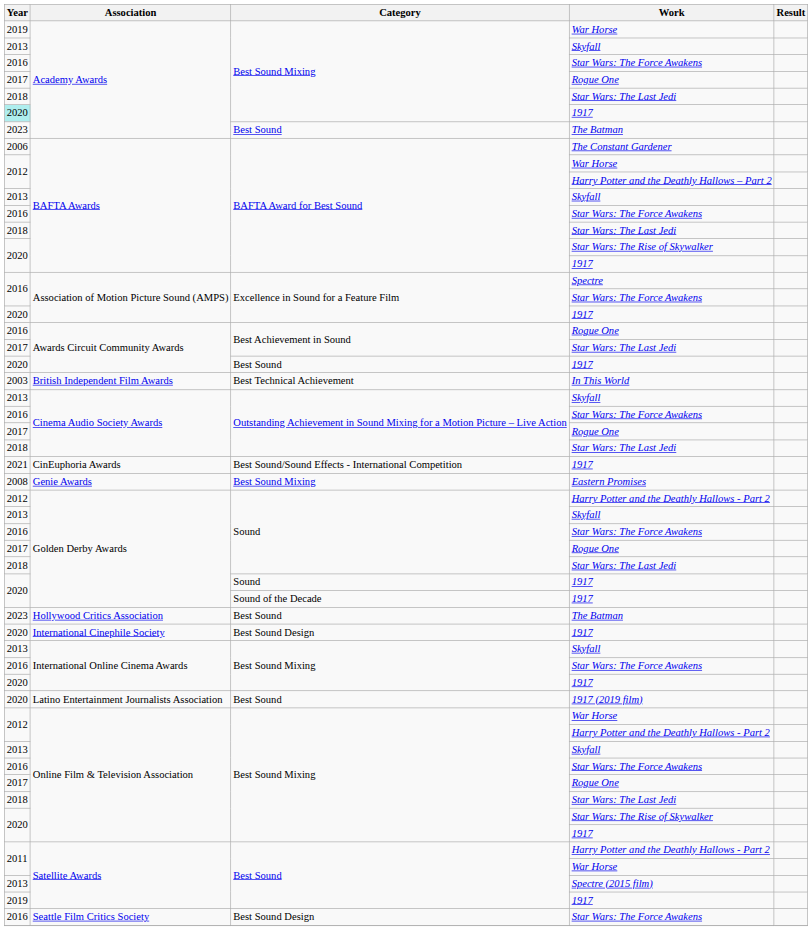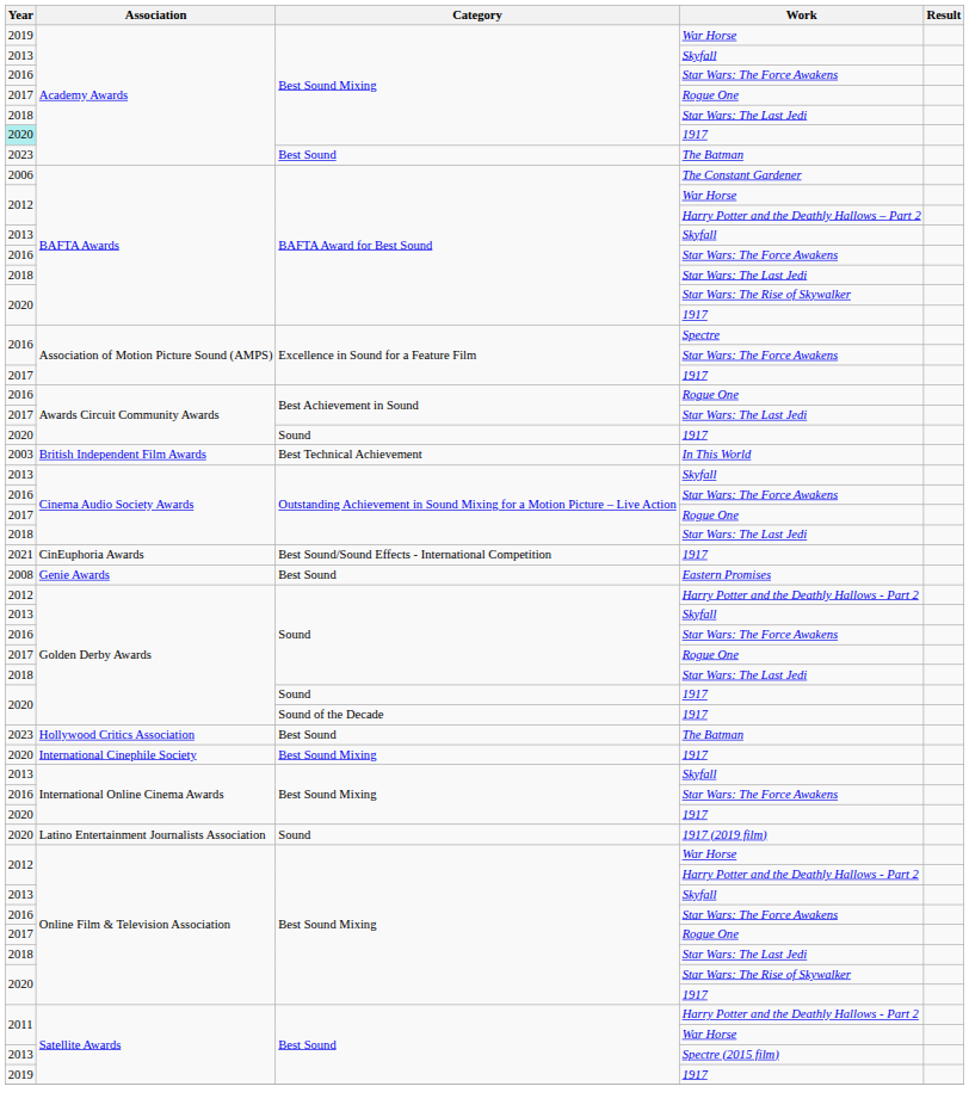 <table class="wikitable">
 <tr>
 <th>Year</th>
 <th>Association</th>
 <th>Category</th>
 <th>Work</th>
 <th>Result</th>
 </tr>
 <tr>
 <td>2019</td>
 <td rowspan=7><a href='#'>Academy Awards</a></td>
 <td rowspan=6><a href='#'>Best Sound Mixing</a></td>
 <td><em><a href='#'>War Horse</a></em></td>
 <td></td>
 </tr>
 <tr>
 <td>2013</td>
 <td><em><a href='#'>Skyfall</a></em></td>
 <td></td>
 </tr>
 <tr>
 <td>2016</td>
 <td><em><a href='#'>Star Wars: The Force Awakens</a></em></td>
 <td></td>
 </tr>
 <tr>
 <td>2017</td>
 <td><em><a href='#'>Rogue One</a></em></td>
 <td></td>
 </tr>
 <tr>
 <td>2018</td>
 <td><em><a href='#'>Star Wars: The Last Jedi</a></em></td>
 <td></td>
 </tr>
 <tr>
 <td style="background: paleturquoise;">2020</td>
 <td><em><a href='#'>1917</a></em></td>
 <td></td>
 </tr>
 <tr>
 <td>2023</td>
 <td><a href='#'>Best Sound</a></td>
 <td><em><a href='#'>The Batman</a></em></td>
 <td></td>
 </tr>
 <tr>
 <td>2006</td>
 <td rowspan=8><a href='#'>BAFTA Awards</a></td>
 <td rowspan=8><a href='#'>BAFTA Award for Best Sound</a></td>
 <td><em><a href='#'>The Constant Gardener</a></em></td>
 <td></td>
 </tr>
 <tr>
 <td rowspan=2>2012</td>
 <td><em><a href='#'>War Horse</a></em></td>
 <td></td>
 </tr>
 <tr>
 <td><em><a href='#'>Harry Potter and the Deathly Hallows – Part 2</a></em></td>
 <td></td>
 </tr>
 <tr>
 <td>2013</td>
 <td><em><a href='#'>Skyfall</a></em></td>
 <td></td>
 </tr>
 <tr>
 <td>2016</td>
 <td><em><a href='#'>Star Wars: The Force Awakens</a></em></td>
 <td></td>
 </tr>
 <tr>
 <td>2018</td>
 <td><em><a href='#'>Star Wars: The Last Jedi</a></em></td>
 <td></td>
 </tr>
 <tr>
 <td rowspan=2>2020</td>
 <td><em><a href='#'>Star Wars: The Rise of Skywalker</a></em></td>
 <td></td>
 </tr>
 <tr>
 <td><em><a href='#'>1917</a></em></td>
 <td></td>
 </tr>
 <tr>
 <td rowspan=2>2016</td>
 <td rowspan=3>Association of Motion Picture Sound (AMPS)</td>
 <td rowspan=3>Excellence in Sound for a Feature Film</td>
 <td><em><a href='#'>Spectre</a></em></td>
 <td></td>
 </tr>
 <tr>
 <td><em><a href='#'>Star Wars: The Force Awakens</a></em></td>
 <td></td>
 </tr>
 <tr>
-<td>2020</td>
+<td>2017</td>
 <td><em><a href='#'>1917</a></em></td>
 <td></td>
 </tr>
 <tr>
 <td>2016</td>
 <td rowspan=3>Awards Circuit Community Awards</td>
 <td rowspan=2>Best Achievement in Sound</td>
 <td><em><a href='#'>Rogue One</a></em></td>
 <td></td>
 </tr>
 <tr>
 <td>2017</td>
 <td><em><a href='#'>Star Wars: The Last Jedi</a></em></td>
 <td></td>
 </tr>
 <tr>
 <td>2020</td>
-<td>Best Sound</td>
+<td>Sound</td>
 <td><em><a href='#'>1917</a></em></td>
 <td></td>
 </tr>
 <tr>
 <td>2003</td>
 <td><a href='#'>British Independent Film Awards</a></td>
 <td>Best Technical Achievement</td>
 <td><em><a href='#'>In This World</a></em></td>
 <td></td>
 </tr>
 <tr>
 <td>2013</td>
 <td rowspan=4><a href='#'>Cinema Audio Society Awards</a></td>
 <td rowspan=4><a href='#'>Outstanding Achievement in Sound Mixing for a Motion Picture – Live Action</a></td>
 <td><em><a href='#'>Skyfall</a></em></td>
 <td></td>
 </tr>
 <tr>
 <td>2016</td>
 <td><em><a href='#'>Star Wars: The Force Awakens</a></em></td>
 <td></td>
 </tr>
 <tr>
 <td>2017</td>
 <td><em><a href='#'>Rogue One</a></em></td>
 <td></td>
 </tr>
 <tr>
 <td>2018</td>
 <td><em><a href='#'>Star Wars: The Last Jedi</a></em></td>
 <td></td>
 </tr>
 <tr>
 <td>2021</td>
 <td>CinEuphoria Awards</td>
 <td>Best Sound/Sound Effects - International Competition</td>
 <td><em><a href='#'>1917</a></em></td>
 <td></td>
 </tr>
 <tr>
 <td>2008</td>
 <td><a href='#'>Genie Awards</a></td>
-<td><a href='#'>Best Sound Mixing</a></td>
+<td>Best Sound</td>
 <td><em><a href='#'>Eastern Promises</a></em></td>
 <td></td>
 </tr>
 <tr>
 <td>2012</td>
 <td rowspan=7>Golden Derby Awards</td>
 <td rowspan=5>Sound</td>
 <td><em><a href='#'>Harry Potter and the Deathly Hallows - Part 2</a></em></td>
 <td></td>
 </tr>
 <tr>
 <td>2013</td>
 <td><em><a href='#'>Skyfall</a></em></td>
 <td></td>
 </tr>
 <tr>
 <td>2016</td>
 <td><em><a href='#'>Star Wars: The Force Awakens</a></em></td>
 <td></td>
 </tr>
 <tr>
 <td>2017</td>
 <td><em><a href='#'>Rogue One</a></em></td>
 <td></td>
 </tr>
 <tr>
 <td>2018</td>
 <td><em><a href='#'>Star Wars: The Last Jedi</a></em></td>
 <td></td>
 </tr>
 <tr>
 <td rowspan=2>2020</td>
 <td>Sound</td>
 <td><em><a href='#'>1917</a></em></td>
 <td></td>
 </tr>
 <tr>
 <td>Sound of the Decade</td>
 <td><em><a href='#'>1917</a></em></td>
 <td></td>
 </tr>
 <tr>
 <td>2023</td>
 <td><a href='#'>Hollywood Critics Association</a></td>
 <td>Best Sound</td>
 <td><em><a href='#'>The Batman</a></em></td>
 <td></td>
 </tr>
 <tr>
 <td>2020</td>
 <td><a href='#'>International Cinephile Society</a></td>
-<td>Best Sound Design</td>
+<td><a href='#'>Best Sound Mixing</a></td>
 <td><em><a href='#'>1917</a></em></td>
 <td></td>
 </tr>
 <tr>
 <td>2013</td>
 <td rowspan=3>International Online Cinema Awards</td>
 <td rowspan=3>Best Sound Mixing</td>
 <td><em><a href='#'>Skyfall</a></em></td>
 <td></td>
 </tr>
 <tr>
 <td>2016</td>
 <td><em><a href='#'>Star Wars: The Force Awakens</a></em></td>
 <td></td>
 </tr>
 <tr>
 <td>2020</td>
 <td><em><a href='#'>1917</a></em></td>
 <td></td>
 </tr>
 <tr>
 <td>2020</td>
 <td>Latino Entertainment Journalists Association</td>
-<td>Best Sound</td>
+<td>Sound</td>
 <td><em><a href='#'>1917 (2019 film)</a></em></td>
 <td></td>
 </tr>
 <tr>
 <td rowspan=2>2012</td>
 <td rowspan=8>Online Film & Television Association</td>
 <td rowspan=8>Best Sound Mixing</td>
 <td><em><a href='#'>War Horse</a></em></td>
 <td></td>
 </tr>
 <tr>
 <td><em><a href='#'>Harry Potter and the Deathly Hallows - Part 2</a></em></td>
 <td></td>
 </tr>
 <tr>
 <td>2013</td>
 <td><em><a href='#'>Skyfall</a></em></td>
 <td></td>
 </tr>
 <tr>
 <td>2016</td>
 <td><em><a href='#'>Star Wars: The Force Awakens</a></em></td>
 <td></td>
 </tr>
 <tr>
 <td>2017</td>
 <td><em><a href='#'>Rogue One</a></em></td>
 <td></td>
 </tr>
 <tr>
 <td>2018</td>
 <td><em><a href='#'>Star Wars: The Last Jedi</a></em></td>
 <td></td>
 </tr>
 <tr>
 <td rowspan=2>2020</td>
 <td><em><a href='#'>Star Wars: The Rise of Skywalker</a></em></td>
 <td></td>
 </tr>
 <tr>
 <td><em><a href='#'>1917</a></em></td>
 <td></td>
 </tr>
 <tr>
 <td rowspan=2>2011</td>
 <td rowspan=4><a href='#'>Satellite Awards</a></td>
 <td rowspan=4><a href='#'>Best Sound</a></td>
 <td><em><a href='#'>Harry Potter and the Deathly Hallows - Part 2</a></em></td>
 <td></td>
 </tr>
 <tr>
 <td><em><a href='#'>War Horse</a></em></td>
 <td></td>
 </tr>
 <tr>
 <td>2013</td>
 <td><em><a href='#'>Spectre (2015 film)</a></em></td>
 <td></td>
 </tr>
 <tr>
 <td>2019</td>
 <td><em><a href='#'>1917</a></em></td>
 <td></td>
 </tr>
 <tr>
-<td>2016</td>
-<td><a href='#'>Seattle Film Critics Society</a></td>
-<td>Best Sound Design</td>
-<td><em><a href='#'>Star Wars: The Force Awakens</a></em></td>
-<td></td>
-</tr>
-<tr>
 </tr>
 </table>
